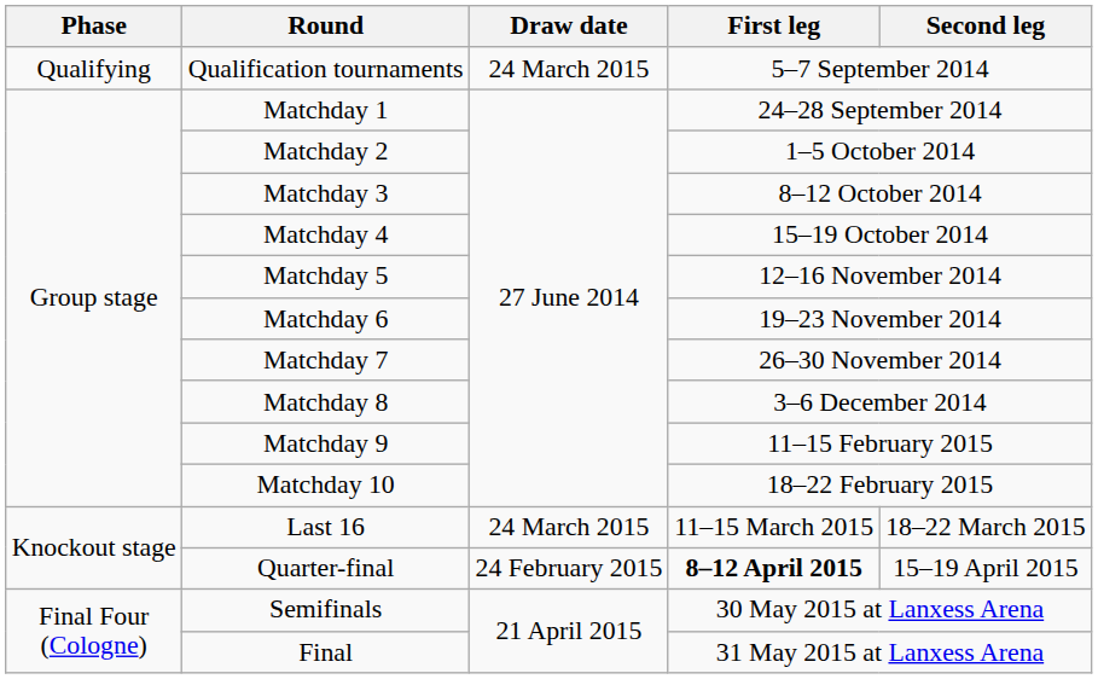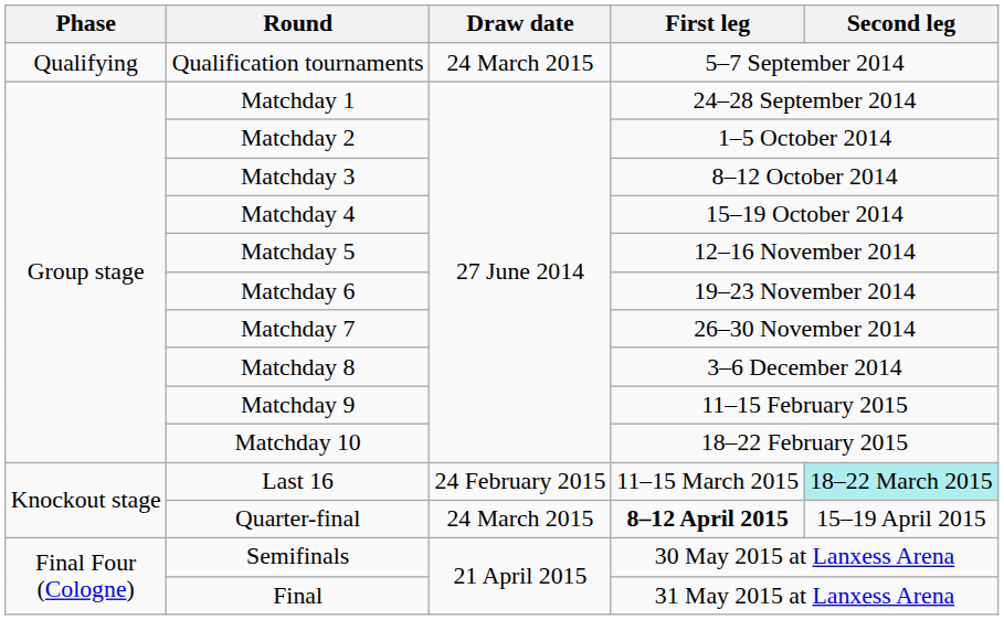 <table class="wikitable" style="text-align:center">
 <tr>
 <th>Phase</th>
 <th>Round</th>
 <th>Draw date</th>
 <th>First leg</th>
 <th>Second leg</th>
 </tr>
 <tr>
 <td>Qualifying</td>
 <td>Qualification tournaments</td>
 <td>24 March 2015</td>
 <td colspan=2>5–7 September 2014</td>
 </tr>
 <tr>
 <td rowspan=10>Group stage</td>
 <td>Matchday 1</td>
 <td rowspan=10>27 June 2014</td>
 <td colspan=2>24–28 September 2014</td>
 </tr>
 <tr>
 <td>Matchday 2</td>
 <td colspan=2>1–5 October 2014</td>
 </tr>
 <tr>
 <td>Matchday 3</td>
 <td colspan=2>8–12 October 2014</td>
 </tr>
 <tr>
 <td>Matchday 4</td>
 <td colspan=2>15–19 October 2014</td>
 </tr>
 <tr>
 <td>Matchday 5</td>
 <td colspan=2>12–16 November 2014</td>
 </tr>
 <tr>
 <td>Matchday 6</td>
 <td colspan=2>19–23 November 2014</td>
 </tr>
 <tr>
 <td>Matchday 7</td>
 <td colspan=2>26–30 November 2014</td>
 </tr>
 <tr>
 <td>Matchday 8</td>
 <td colspan=2>3–6 December 2014</td>
 </tr>
 <tr>
 <td>Matchday 9</td>
 <td colspan=2>11–15 February 2015</td>
 </tr>
 <tr>
 <td>Matchday 10</td>
 <td colspan=2>18–22 February 2015</td>
 </tr>
 <tr>
 <td rowspan=2>Knockout stage</td>
 <td>Last 16</td>
-<td>24 March 2015</td>
+<td>24 February 2015</td>
 <td>11–15 March 2015</td>
-<td>18–22 March 2015</td>
+<td style="background: paleturquoise;">18–22 March 2015</td>
 </tr>
 <tr>
 <td>Quarter-final</td>
-<td>24 February 2015</td>
+<td>24 March 2015</td>
 <td><strong>8–12 April 2015</strong></td>
 <td>15–19 April 2015</td>
 </tr>
 <tr>
 <td rowspan=2>Final Four<br>(<a href='#'>Cologne</a>)</td>
 <td>Semifinals</td>
 <td rowspan=2>21 April 2015</td>
 <td colspan=2>30 May 2015 at <a href='#'>Lanxess Arena</a></td>
 </tr>
 <tr>
 <td>Final</td>
 <td colspan=2>31 May 2015 at <a href='#'>Lanxess Arena</a></td>
 </tr>
 </table>
